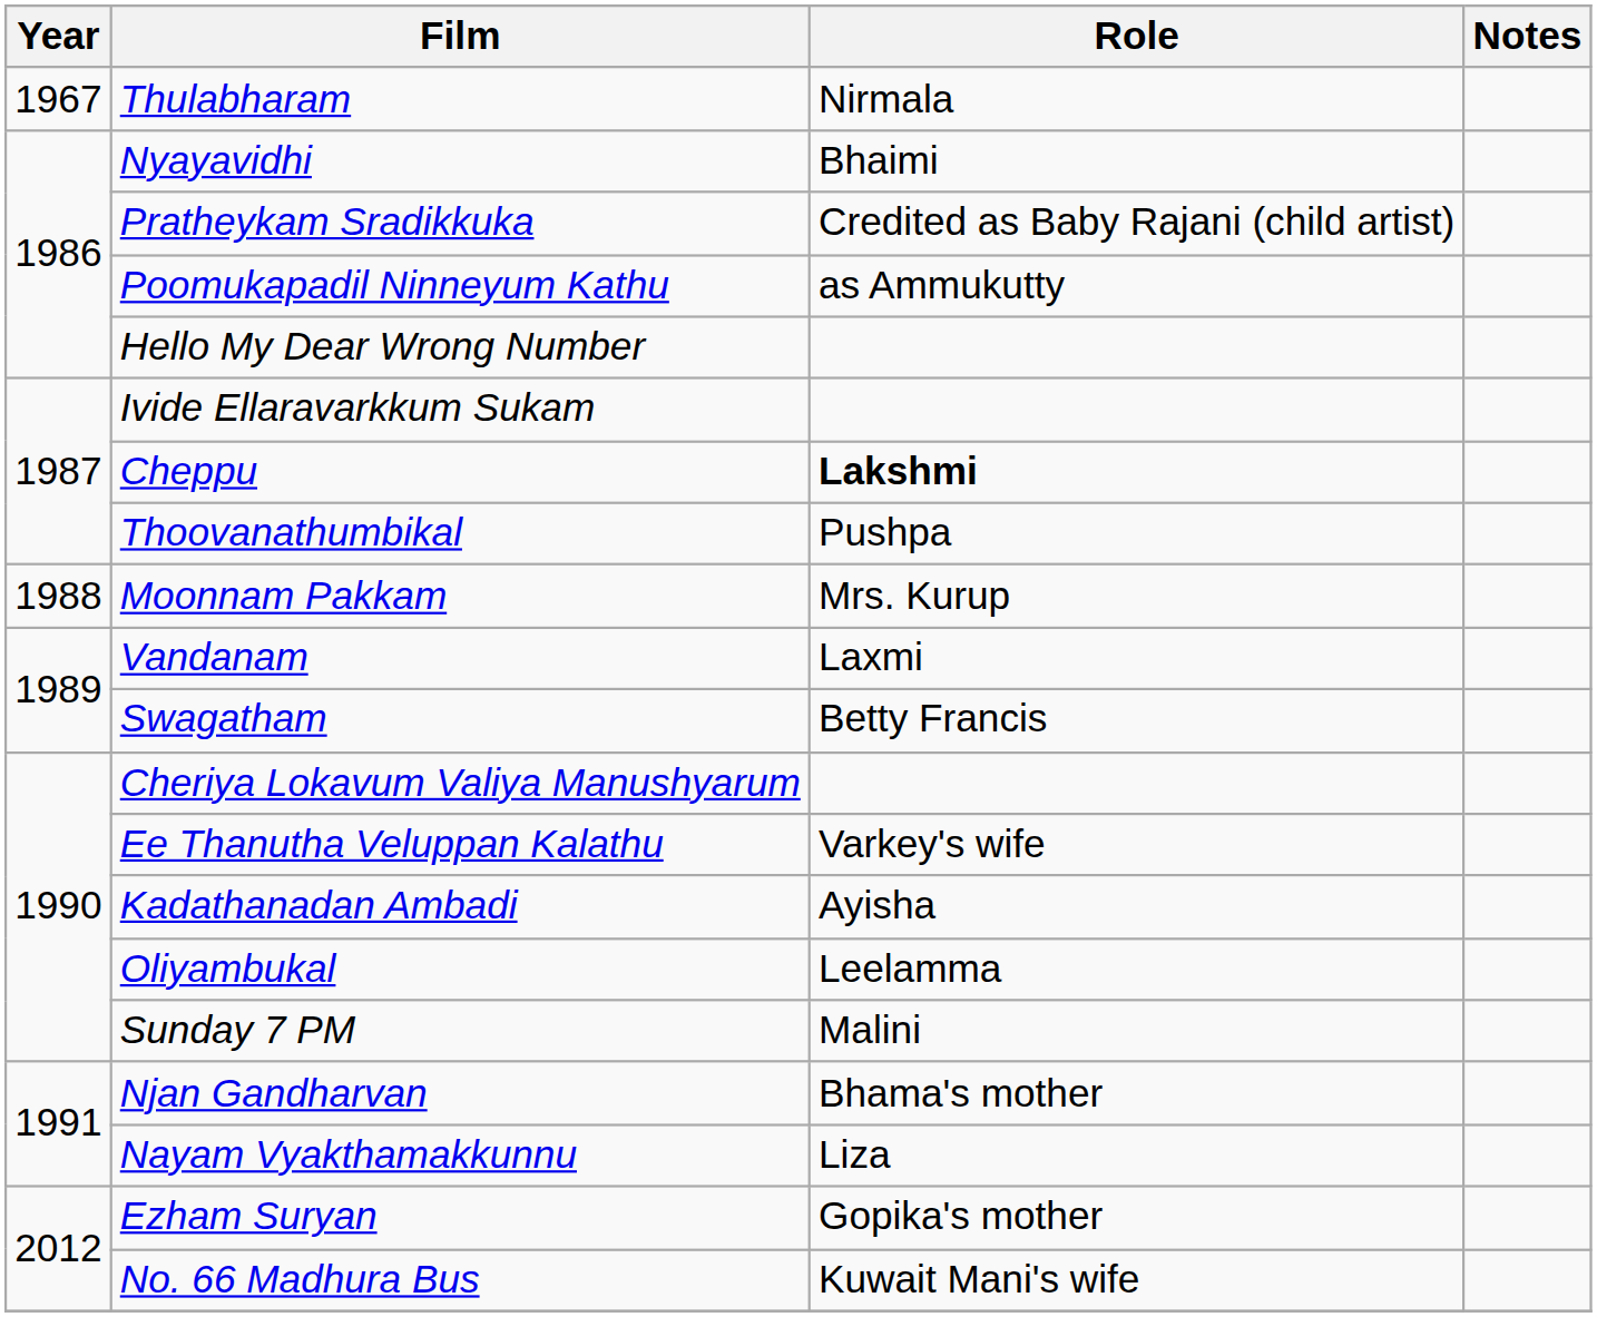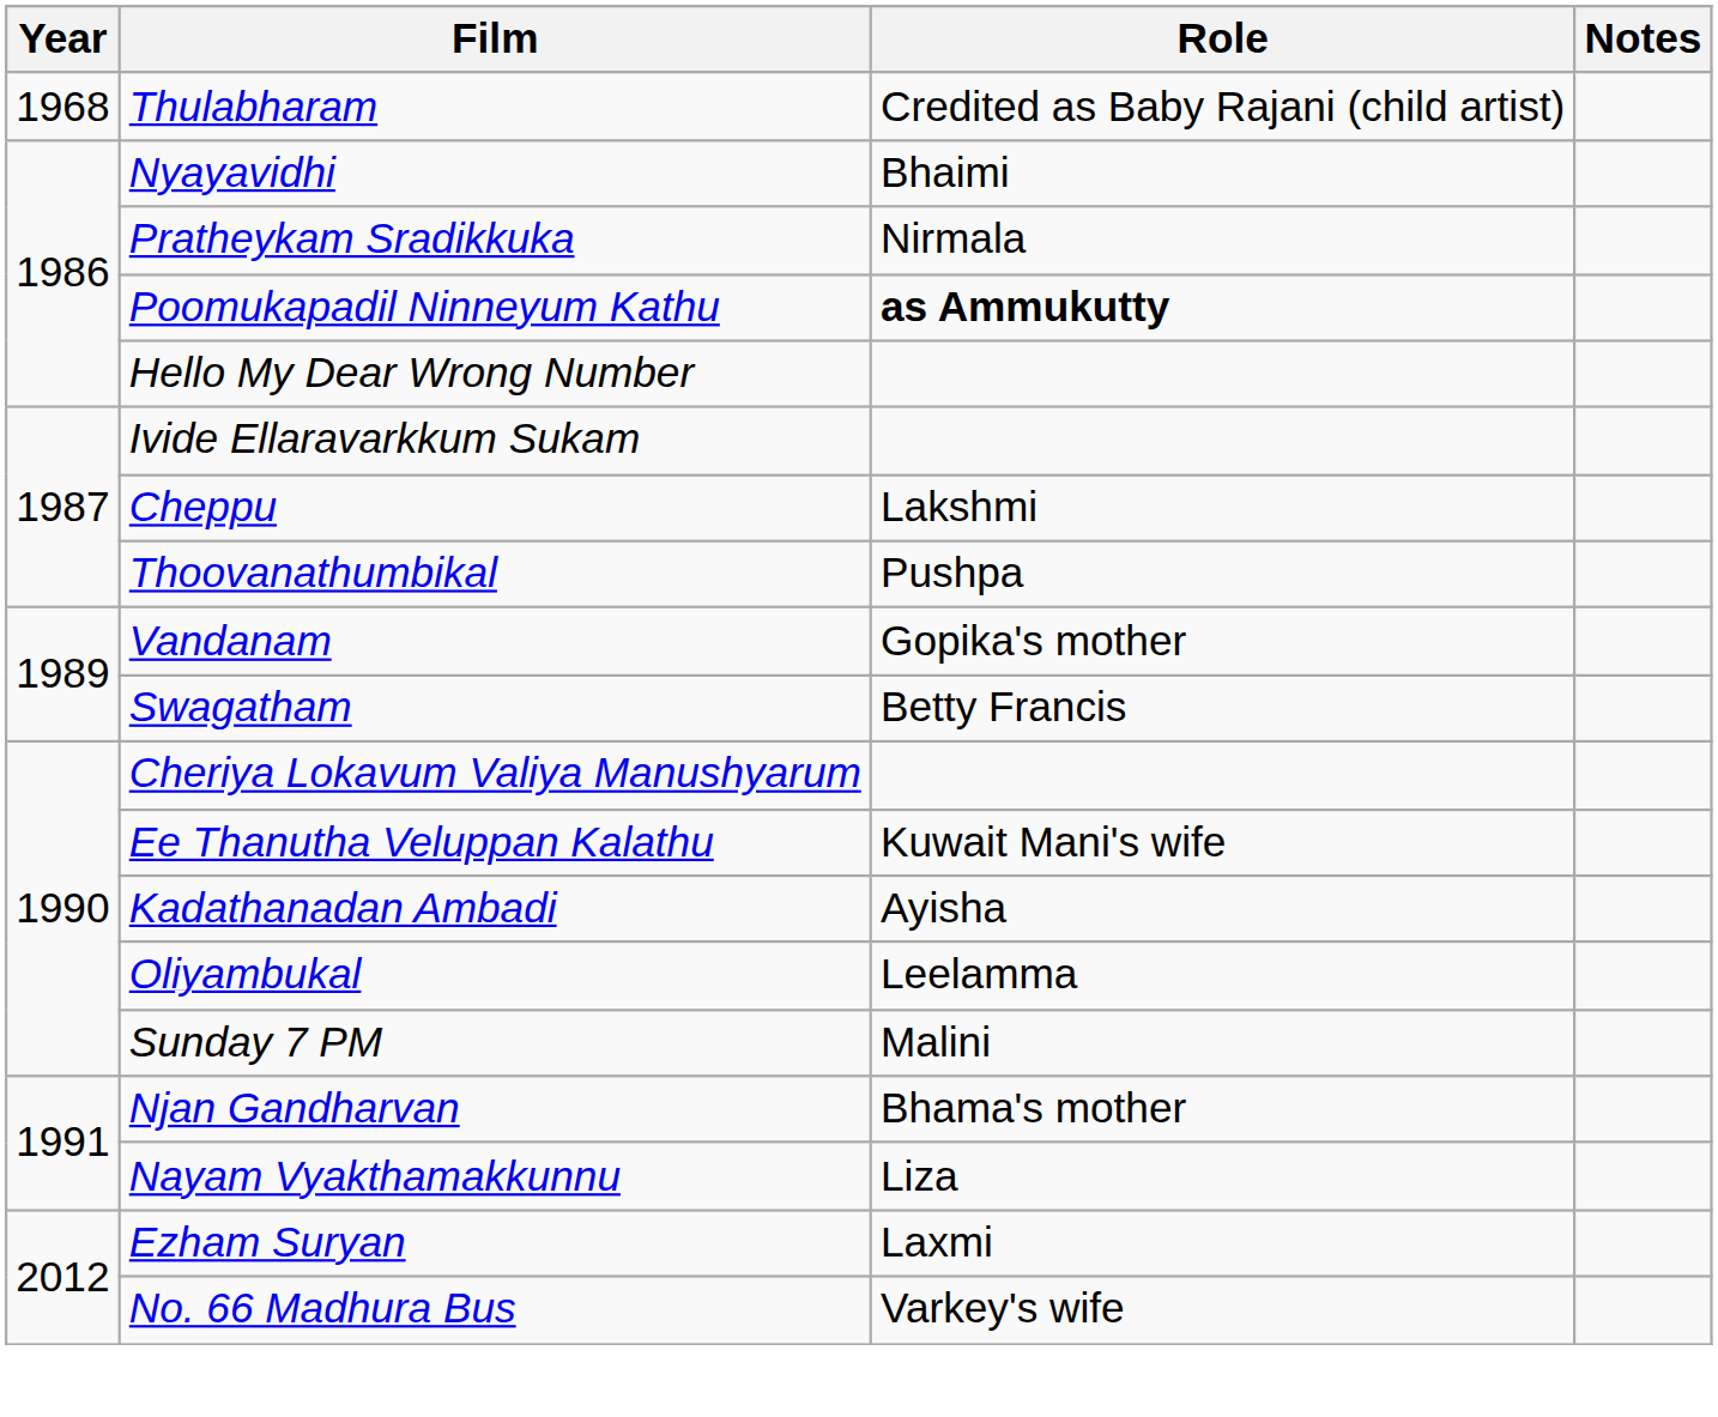 <table class="wikitable sortable">
 <tr style="background:#ccc; text-align:center;">
 <th>Year</th>
 <th>Film</th>
 <th>Role</th>
 <th>Notes</th>
 </tr>
 <tr>
-<td>1967</td>
+<td>1968</td>
 <td><em><a href='#'>Thulabharam</a></em></td>
-<td>Nirmala</td>
+<td>Credited as Baby Rajani (child artist)</td>
 <td></td>
 </tr>
 <tr>
 <td rowspan="4">1986</td>
 <td><em><a href='#'>Nyayavidhi</a></em></td>
 <td>Bhaimi</td>
 <td></td>
 </tr>
 <tr>
 <td><em><a href='#'>Pratheykam Sradikkuka</a></em></td>
-<td>Credited as Baby Rajani (child artist)</td>
+<td>Nirmala</td>
 <td></td>
 </tr>
 <tr>
 <td><em><a href='#'>Poomukapadil Ninneyum Kathu</a></em></td>
-<td>as Ammukutty</td>
+<td><strong>as Ammukutty</strong></td>
 <td></td>
 </tr>
 <tr>
 <td><em>Hello My Dear Wrong Number</em></td>
 <td></td>
 <td></td>
 </tr>
 <tr>
 <td rowspan="3">1987</td>
 <td><em>Ivide Ellaravarkkum Sukam</em></td>
 <td></td>
 <td></td>
 </tr>
 <tr>
 <td><em><a href='#'>Cheppu</a></em></td>
-<td><strong>Lakshmi</strong></td>
+<td>Lakshmi</td>
 <td></td>
 </tr>
 <tr>
 <td><em><a href='#'>Thoovanathumbikal</a></em></td>
 <td>Pushpa</td>
 <td></td>
 </tr>
 <tr>
-<td>1988</td>
-<td><em><a href='#'>Moonnam Pakkam</a></em></td>
-<td>Mrs. Kurup</td>
-<td></td>
-</tr>
-<tr>
 <td rowspan="2">1989</td>
 <td><em><a href='#'>Vandanam</a></em></td>
-<td>Laxmi</td>
+<td>Gopika's mother</td>
 <td></td>
 </tr>
 <tr>
 <td><em><a href='#'>Swagatham</a></em></td>
 <td>Betty Francis</td>
 <td></td>
 </tr>
 <tr>
 <td rowspan="5">1990</td>
 <td><em><a href='#'>Cheriya Lokavum Valiya Manushyarum</a></em></td>
 <td></td>
 <td></td>
 </tr>
 <tr>
 <td><em><a href='#'>Ee Thanutha Veluppan Kalathu</a></em></td>
-<td>Varkey's wife</td>
+<td>Kuwait Mani's wife</td>
 <td></td>
 </tr>
 <tr>
 <td><em><a href='#'>Kadathanadan Ambadi</a></em></td>
 <td>Ayisha</td>
 <td></td>
 </tr>
 <tr>
 <td><em><a href='#'>Oliyambukal</a></em></td>
 <td>Leelamma</td>
 <td></td>
 </tr>
 <tr>
 <td><em>Sunday 7 PM</em></td>
 <td>Malini</td>
 <td></td>
 </tr>
 <tr>
 <td rowspan="2">1991</td>
 <td><em><a href='#'>Njan Gandharvan</a></em></td>
 <td>Bhama's mother</td>
 <td></td>
 </tr>
 <tr>
 <td><em><a href='#'>Nayam Vyakthamakkunnu</a></em></td>
 <td>Liza</td>
 <td></td>
 </tr>
 <tr>
 <td rowspan="2">2012</td>
 <td><em><a href='#'>Ezham Suryan</a></em></td>
-<td>Gopika's mother</td>
+<td>Laxmi</td>
 <td></td>
 </tr>
 <tr>
 <td><em><a href='#'>No. 66 Madhura Bus</a></em></td>
-<td>Kuwait Mani's wife</td>
+<td>Varkey's wife</td>
 <td></td>
 </tr>
 <tr>
 </tr>
 </table>
